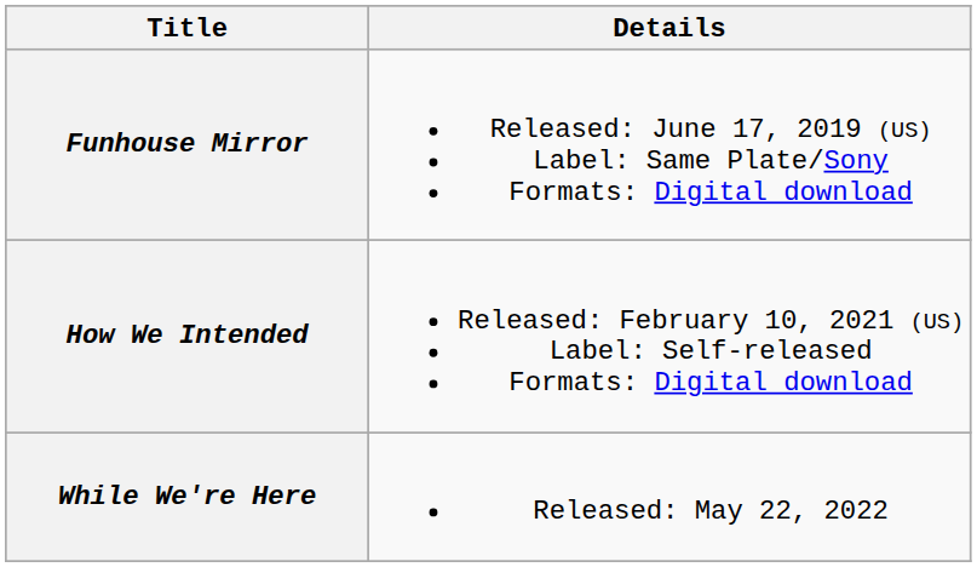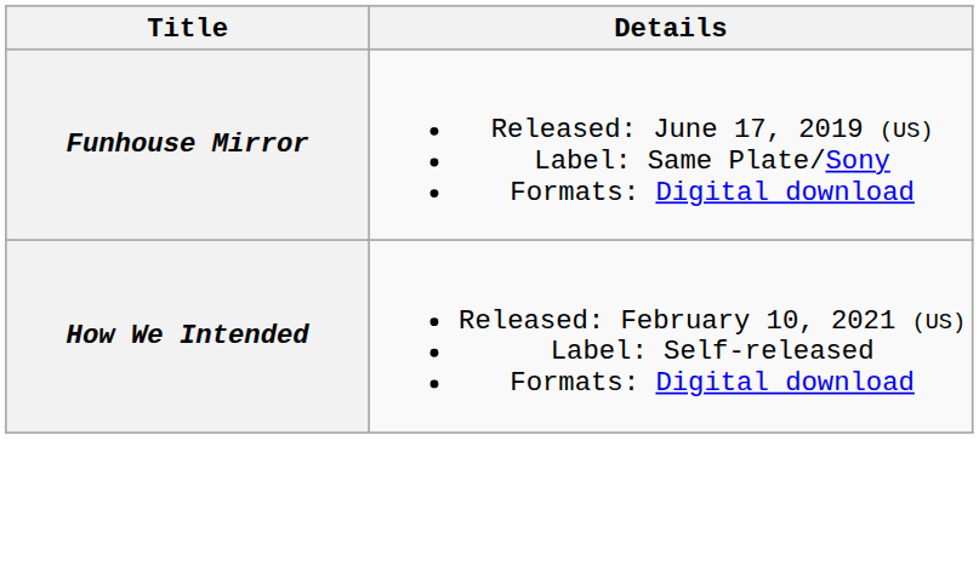 <table class="wikitable plainrowheaders" style="text-align:center">
 <tr>
 <th scope="col" style="width:13em">Title</th>
 <th scope="col">Details</th>
 </tr>
 <tr>
 <th scope="row"><em>Funhouse Mirror</em></th>
 <td><br><ul><li>Released: June 17, 2019 <small>(US)</small></li><li>Label: Same Plate/<a href='#'>Sony</a></li><li>Formats: <a href='#'>Digital download</a></li></ul></td>
 </tr>
 <tr>
 <th scope="row"><em>How We Intended</em></th>
 <td><br><ul><li>Released: February 10, 2021 <small>(US)</small></li><li>Label: Self-released</li><li>Formats: <a href='#'>Digital download</a></li></ul></td>
 </tr>
-<tr>
-<th scope="row"><em>While We're Here</em></th>
-<td><br><ul><li>Released: May 22, 2022</li></ul></td>
-</tr>
 </table>
